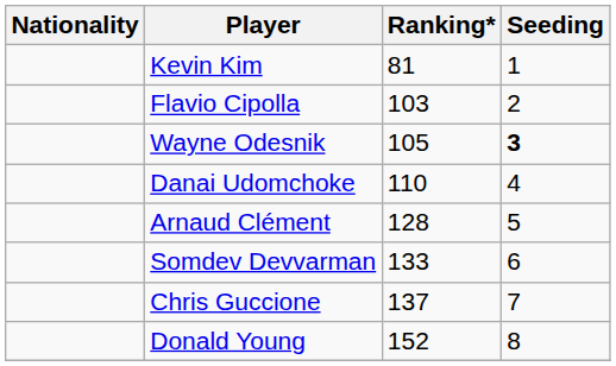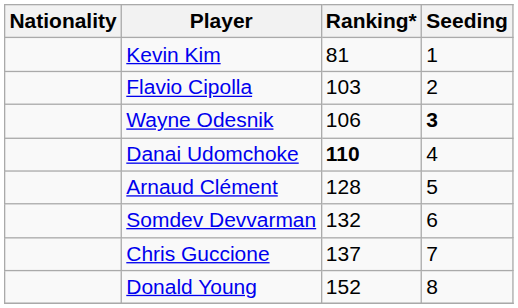 <table class="wikitable" border="1">
 <tr>
 <th>Nationality</th>
 <th>Player</th>
 <th>Ranking*</th>
 <th>Seeding</th>
 </tr>
 <tr>
 <td></td>
 <td><a href='#'>Kevin Kim</a></td>
 <td>81</td>
 <td>1</td>
 </tr>
 <tr>
 <td></td>
 <td><a href='#'>Flavio Cipolla</a></td>
 <td>103</td>
 <td>2</td>
 </tr>
 <tr>
 <td></td>
 <td><a href='#'>Wayne Odesnik</a></td>
-<td>105</td>
+<td>106</td>
 <td><strong>3</strong></td>
 </tr>
 <tr>
 <td></td>
 <td><a href='#'>Danai Udomchoke</a></td>
-<td>110</td>
+<td><strong>110</strong></td>
 <td>4</td>
 </tr>
 <tr>
 <td></td>
 <td><a href='#'>Arnaud Clément</a></td>
 <td>128</td>
 <td>5</td>
 </tr>
 <tr>
 <td></td>
 <td><a href='#'>Somdev Devvarman</a></td>
-<td>133</td>
+<td>132</td>
 <td>6</td>
 </tr>
 <tr>
 <td></td>
 <td><a href='#'>Chris Guccione</a></td>
 <td>137</td>
 <td>7</td>
 </tr>
 <tr>
 <td></td>
 <td><a href='#'>Donald Young</a></td>
 <td>152</td>
 <td>8</td>
 </tr>
 <tr>
 </tr>
 </table>
